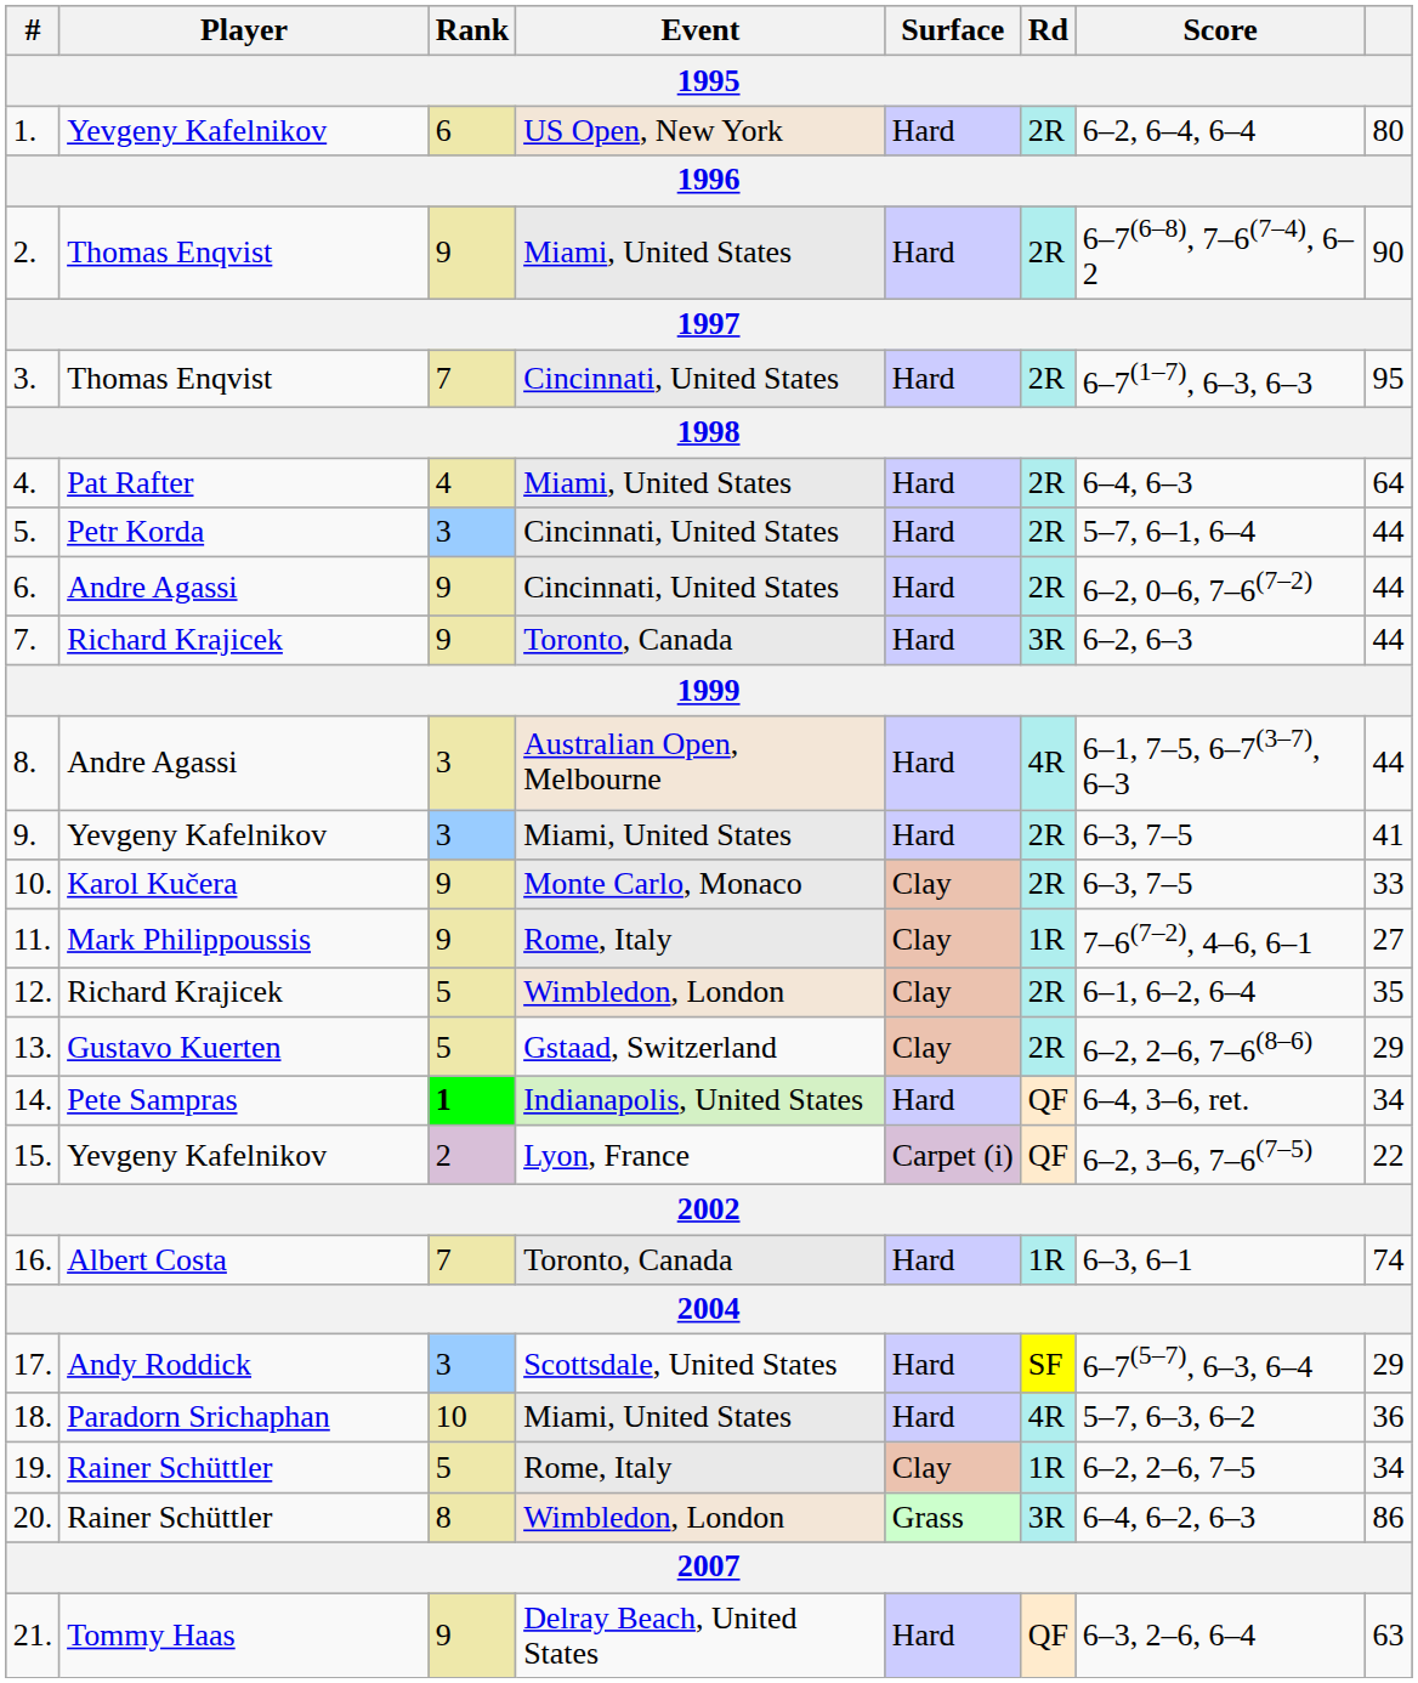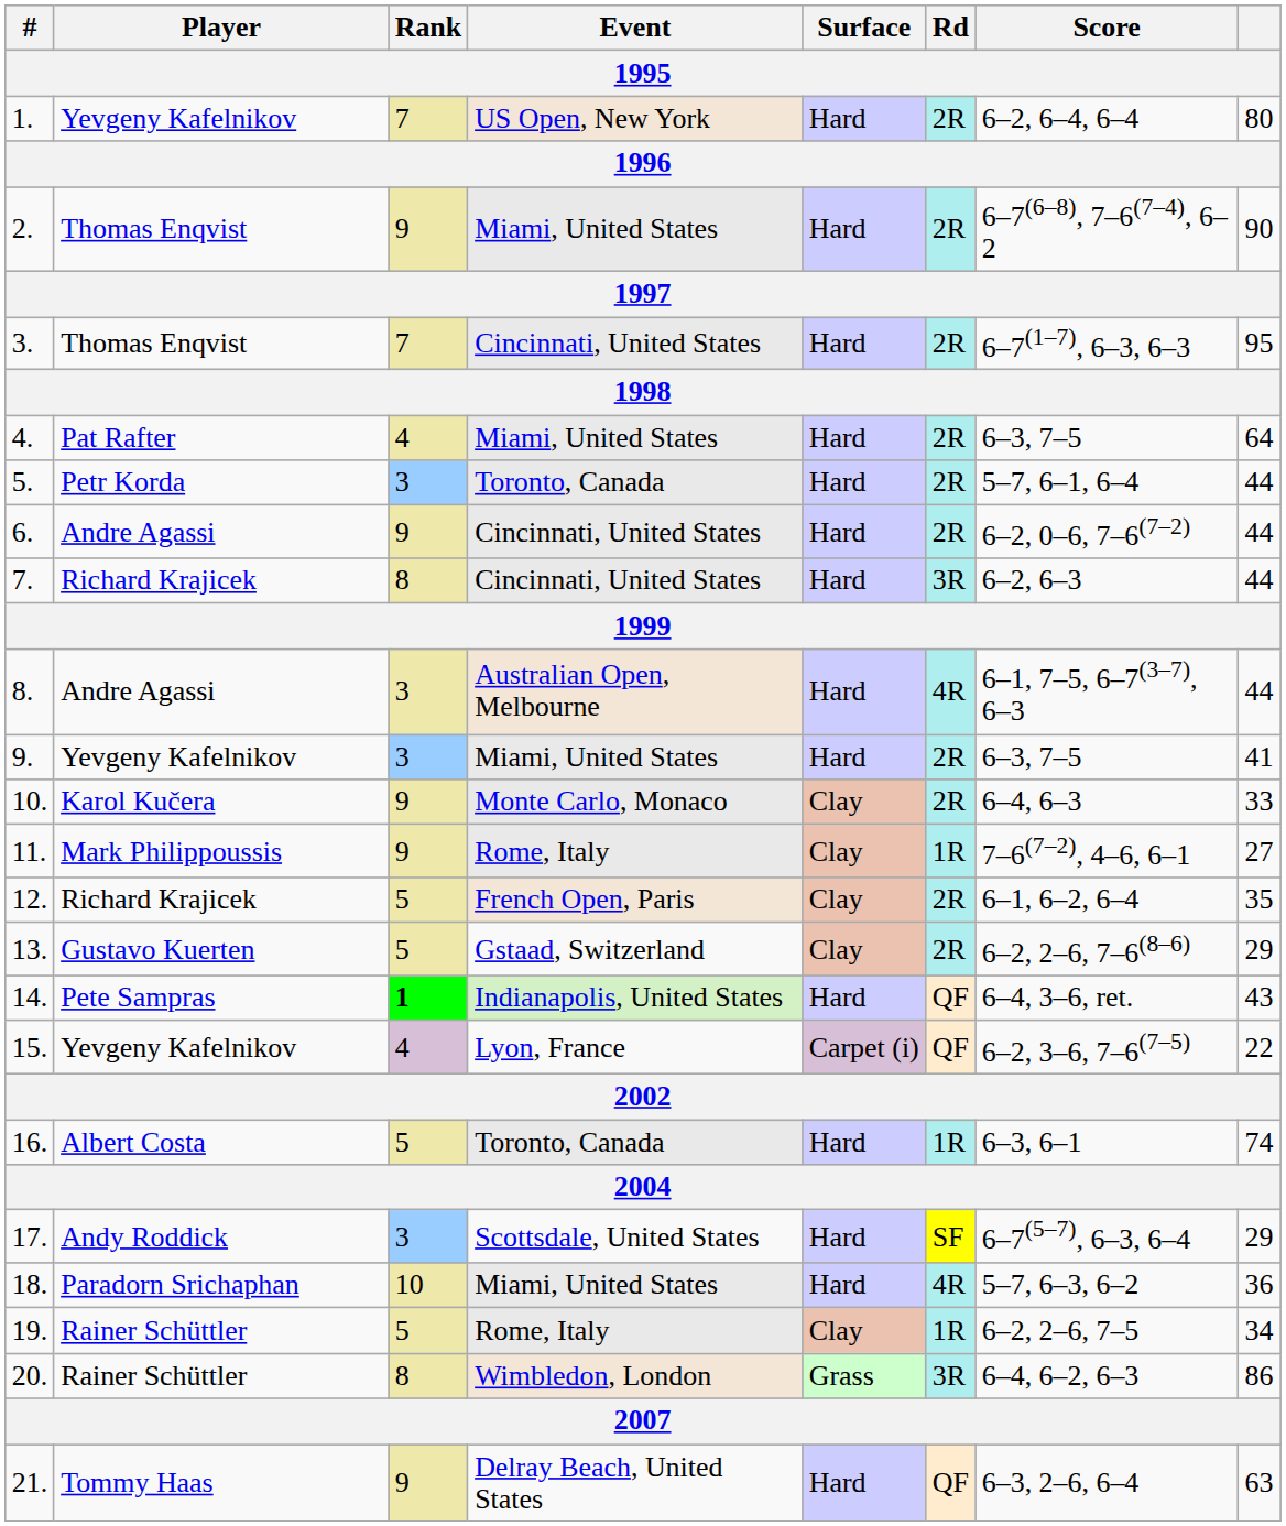 <table class="wikitable sortable">
 <tr>
 <th>#</th>
 <th width=180>Player</th>
 <th>Rank</th>
 <th width=180>Event</th>
 <th>Surface</th>
 <th>Rd</th>
 <th width=140>Score</th>
 <th></th>
 </tr>
 <tr>
 <th colspan=8><a href='#'>1995</a></th>
 </tr>
 <tr>
 <td>1.</td>
 <td> <a href='#'>Yevgeny Kafelnikov</a></td>
-<td bgcolor=EEE8AA>6</td>
+<td bgcolor=EEE8AA>7</td>
 <td bgcolor=f3e6d7><a href='#'>US Open</a>, New York</td>
 <td bgcolor=CCCCFF>Hard</td>
 <td bgcolor=afeeee>2R</td>
 <td>6–2, 6–4, 6–4</td>
 <td>80</td>
 </tr>
 <tr>
 <th colspan=8><a href='#'>1996</a></th>
 </tr>
 <tr>
 <td>2.</td>
 <td> <a href='#'>Thomas Enqvist</a></td>
 <td bgcolor=EEE8AA>9</td>
 <td bgcolor=e9e9e9><a href='#'>Miami</a>, United States</td>
 <td bgcolor=CCCCFF>Hard</td>
 <td bgcolor=afeeee>2R</td>
 <td>6–7<sup>(6–8)</sup>, 7–6<sup>(7–4)</sup>, 6–2</td>
 <td>90</td>
 </tr>
 <tr>
 <th colspan=8><a href='#'>1997</a></th>
 </tr>
 <tr>
 <td>3.</td>
 <td> Thomas Enqvist</td>
 <td bgcolor=EEE8AA>7</td>
 <td bgcolor=e9e9e9><a href='#'>Cincinnati</a>, United States</td>
 <td bgcolor=CCCCFF>Hard</td>
 <td bgcolor=afeeee>2R</td>
 <td>6–7<sup>(1–7)</sup>, 6–3, 6–3</td>
 <td>95</td>
 </tr>
 <tr>
 <th colspan=8><a href='#'>1998</a></th>
 </tr>
 <tr>
 <td>4.</td>
 <td> <a href='#'>Pat Rafter</a></td>
 <td bgcolor=EEE8AA>4</td>
 <td bgcolor=e9e9e9><a href='#'>Miami</a>, United States</td>
 <td bgcolor=CCCCFF>Hard</td>
 <td bgcolor=afeeee>2R</td>
-<td>6–4, 6–3</td>
+<td>6–3, 7–5</td>
 <td>64</td>
 </tr>
 <tr>
 <td>5.</td>
 <td> <a href='#'>Petr Korda</a></td>
 <td bgcolor=99ccff>3</td>
-<td bgcolor=e9e9e9>Cincinnati, United States</td>
+<td bgcolor=e9e9e9><a href='#'>Toronto</a>, Canada</td>
 <td bgcolor=CCCCFF>Hard</td>
 <td bgcolor=afeeee>2R</td>
 <td>5–7, 6–1, 6–4</td>
 <td>44</td>
 </tr>
 <tr>
 <td>6.</td>
 <td> <a href='#'>Andre Agassi</a></td>
 <td bgcolor=EEE8AA>9</td>
 <td bgcolor=e9e9e9>Cincinnati, United States</td>
 <td bgcolor=CCCCFF>Hard</td>
 <td bgcolor=afeeee>2R</td>
 <td>6–2, 0–6, 7–6<sup>(7–2)</sup></td>
 <td>44</td>
 </tr>
 <tr>
 <td>7.</td>
 <td> <a href='#'>Richard Krajicek</a></td>
-<td bgcolor=EEE8AA>9</td>
-<td bgcolor=e9e9e9><a href='#'>Toronto</a>, Canada</td>
+<td bgcolor=EEE8AA>8</td>
+<td bgcolor=e9e9e9>Cincinnati, United States</td>
 <td bgcolor=CCCCFF>Hard</td>
 <td bgcolor=afeeee>3R</td>
 <td>6–2, 6–3</td>
 <td>44</td>
 </tr>
 <tr>
 <th colspan=8><a href='#'>1999</a></th>
 </tr>
 <tr>
 <td>8.</td>
 <td> Andre Agassi</td>
 <td bgcolor=EEE8AA>3</td>
 <td bgcolor=f3e6d7><a href='#'>Australian Open</a>, Melbourne</td>
 <td bgcolor=CCCCFF>Hard</td>
 <td bgcolor=afeeee>4R</td>
 <td>6–1, 7–5, 6–7<sup>(3–7)</sup>, 6–3</td>
 <td>44</td>
 </tr>
 <tr>
 <td>9.</td>
 <td> Yevgeny Kafelnikov</td>
 <td bgcolor=99ccff>3</td>
 <td bgcolor=e9e9e9>Miami, United States</td>
 <td bgcolor=CCCCFF>Hard</td>
 <td bgcolor=afeeee>2R</td>
 <td>6–3, 7–5</td>
 <td>41</td>
 </tr>
 <tr>
 <td>10.</td>
 <td> <a href='#'>Karol Kučera</a></td>
 <td bgcolor=EEE8AA>9</td>
 <td bgcolor=e9e9e9><a href='#'>Monte Carlo</a>, Monaco</td>
 <td bgcolor=#ebc2af>Clay</td>
 <td bgcolor=afeeee>2R</td>
-<td>6–3, 7–5</td>
+<td>6–4, 6–3</td>
 <td>33</td>
 </tr>
 <tr>
 <td>11.</td>
 <td> <a href='#'>Mark Philippoussis</a></td>
 <td bgcolor=EEE8AA>9</td>
 <td bgcolor=e9e9e9><a href='#'>Rome</a>, Italy</td>
 <td bgcolor=#ebc2af>Clay</td>
 <td bgcolor=afeeee>1R</td>
 <td>7–6<sup>(7–2)</sup>, 4–6, 6–1</td>
 <td>27</td>
 </tr>
 <tr>
 <td>12.</td>
 <td> Richard Krajicek</td>
 <td bgcolor=EEE8AA>5</td>
-<td bgcolor=f3e6d7><a href='#'>Wimbledon</a>, London</td>
+<td bgcolor=f3e6d7><a href='#'>French Open</a>, Paris</td>
 <td bgcolor=#ebc2af>Clay</td>
 <td bgcolor=afeeee>2R</td>
 <td>6–1, 6–2, 6–4</td>
 <td>35</td>
 </tr>
 <tr>
 <td>13.</td>
 <td> <a href='#'>Gustavo Kuerten</a></td>
 <td bgcolor=EEE8AA>5</td>
 <td><a href='#'>Gstaad</a>, Switzerland</td>
 <td bgcolor=#ebc2af>Clay</td>
 <td bgcolor=afeeee>2R</td>
 <td>6–2, 2–6, 7–6<sup>(8–6)</sup></td>
 <td>29</td>
 </tr>
 <tr>
 <td>14.</td>
 <td> <a href='#'>Pete Sampras</a></td>
 <td bgcolor=lime><strong>1</strong></td>
 <td bgcolor=d4f1c5><a href='#'>Indianapolis</a>, United States</td>
 <td bgcolor=CCCCFF>Hard</td>
 <td bgcolor=ffebcd>QF</td>
 <td>6–4, 3–6, ret.</td>
-<td>34</td>
+<td>43</td>
 </tr>
 <tr>
 <td>15.</td>
 <td> Yevgeny Kafelnikov</td>
-<td bgcolor=thistle>2</td>
+<td bgcolor=thistle>4</td>
 <td><a href='#'>Lyon</a>, France</td>
 <td bgcolor=thistle>Carpet (i)</td>
 <td bgcolor=ffebcd>QF</td>
 <td>6–2, 3–6, 7–6<sup>(7–5)</sup></td>
 <td>22</td>
 </tr>
 <tr>
 <th colspan=8><a href='#'>2002</a></th>
 </tr>
 <tr>
 <td>16.</td>
 <td> <a href='#'>Albert Costa</a></td>
-<td bgcolor=EEE8AA>7</td>
+<td bgcolor=EEE8AA>5</td>
 <td bgcolor=e9e9e9>Toronto, Canada</td>
 <td bgcolor=CCCCFF>Hard</td>
 <td bgcolor=afeeee>1R</td>
 <td>6–3, 6–1</td>
 <td>74</td>
 </tr>
 <tr>
 <th colspan=8><a href='#'>2004</a></th>
 </tr>
 <tr>
 <td>17.</td>
 <td> <a href='#'>Andy Roddick</a></td>
 <td bgcolor=99ccff>3</td>
 <td><a href='#'>Scottsdale</a>, United States</td>
 <td bgcolor=CCCCFF>Hard</td>
 <td bgcolor=yellow>SF</td>
 <td>6–7<sup>(5–7)</sup>, 6–3, 6–4</td>
 <td>29</td>
 </tr>
 <tr>
 <td>18.</td>
 <td> <a href='#'>Paradorn Srichaphan</a></td>
 <td bgcolor=EEE8AA>10</td>
 <td bgcolor=e9e9e9>Miami, United States</td>
 <td bgcolor=CCCCFF>Hard</td>
 <td bgcolor=afeeee>4R</td>
 <td>5–7, 6–3, 6–2</td>
 <td>36</td>
 </tr>
 <tr>
 <td>19.</td>
 <td> <a href='#'>Rainer Schüttler</a></td>
 <td bgcolor=EEE8AA>5</td>
 <td bgcolor=e9e9e9>Rome, Italy</td>
 <td bgcolor=#ebc2af>Clay</td>
 <td bgcolor=afeeee>1R</td>
 <td>6–2, 2–6, 7–5</td>
 <td>34</td>
 </tr>
 <tr>
 <td>20.</td>
 <td> Rainer Schüttler</td>
 <td bgcolor=EEE8AA>8</td>
 <td bgcolor=f3e6d7><a href='#'>Wimbledon</a>, London</td>
 <td bgcolor=#cfc>Grass</td>
 <td bgcolor=afeeee>3R</td>
 <td>6–4, 6–2, 6–3</td>
 <td>86</td>
 </tr>
 <tr>
 <th colspan=8><a href='#'>2007</a></th>
 </tr>
 <tr>
 <td>21.</td>
 <td> <a href='#'>Tommy Haas</a></td>
 <td bgcolor=EEE8AA>9</td>
 <td><a href='#'>Delray Beach</a>, United States</td>
 <td bgcolor=CCCCFF>Hard</td>
 <td bgcolor=ffebcd>QF</td>
 <td>6–3, 2–6, 6–4</td>
 <td>63</td>
 </tr>
 </table>
